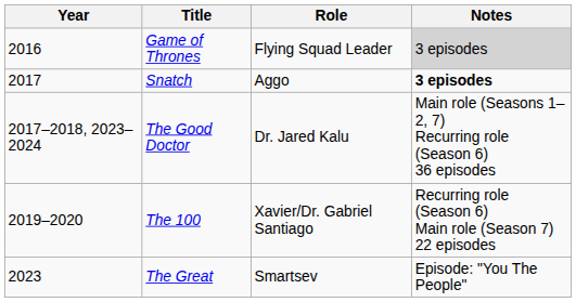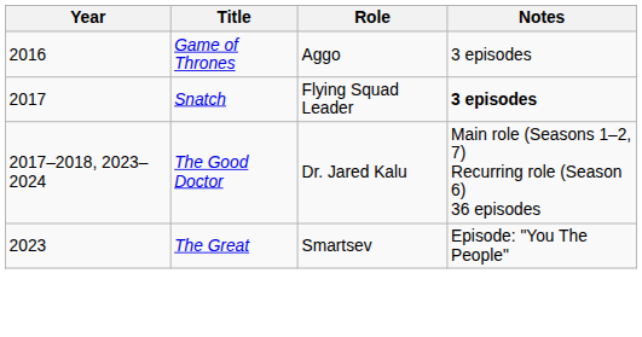 <table class = "wikitable sortable">
 <tr>
 <th>Year</th>
 <th>Title</th>
 <th>Role</th>
 <th>Notes</th>
 </tr>
 <tr>
 <td>2016</td>
 <td><em><a href='#'>Game of Thrones</a></em></td>
-<td>Flying Squad Leader</td>
-<td style="background: lightgrey;">3 episodes</td>
+<td>Aggo</td>
+<td>3 episodes</td>
 </tr>
 <tr>
 <td>2017</td>
 <td><em><a href='#'>Snatch</a></em></td>
-<td>Aggo</td>
+<td>Flying Squad Leader</td>
 <td><strong>3 episodes</strong></td>
 </tr>
 <tr>
 <td>2017–2018, 2023–2024</td>
 <td><em><a href='#'>The Good Doctor</a></em></td>
 <td>Dr. Jared Kalu</td>
 <td>Main role (Seasons 1–2, 7) <br>Recurring role (Season 6) <br> 36 episodes</td>
 </tr>
 <tr>
-<td>2019–2020</td>
-<td><em><a href='#'>The 100</a></em></td>
-<td>Xavier/Dr. Gabriel Santiago</td>
-<td>Recurring role (Season 6)<br>Main role (Season 7)<br>22 episodes</td>
-</tr>
-<tr>
 <td>2023</td>
 <td><em><a href='#'>The Great</a></em></td>
 <td>Smartsev</td>
 <td>Episode: "You The People"</td>
 </tr>
 </table>
